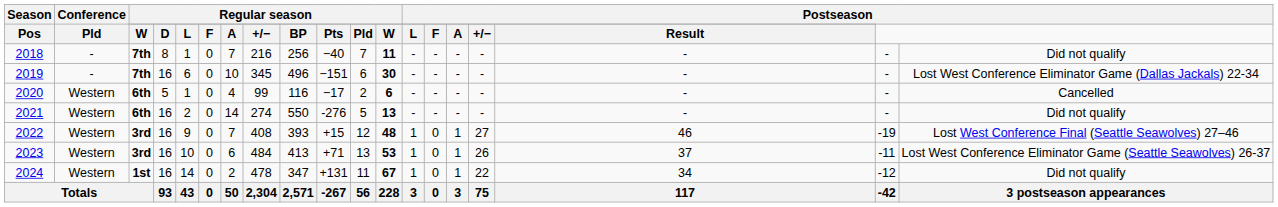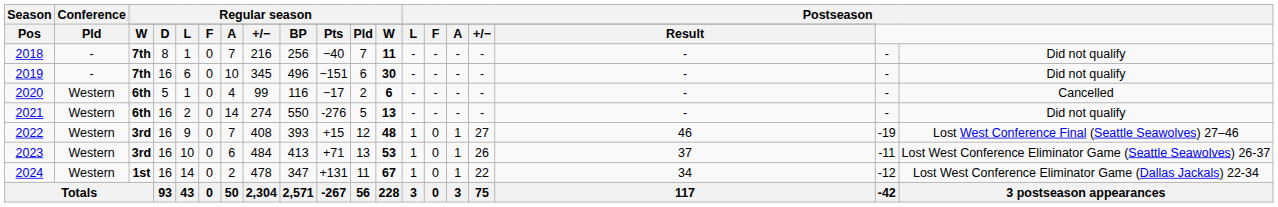 <table class="wikitable" style="text-align:center; font-size: 95%">
 <tr>
 <th rowspan="2">Season</th>
 <th rowspan="2">Conference</th>
 <th colspan="10">Regular season</th>
 <th colspan="8">Postseason</th>
 </tr>
 <tr {| class="wikitable" style="text-align:center;">
 </tr>
 <tr border=1 cellpadding=5 cellspacing=0>
 <th style="width:20px;">Pos</th>
 <th style="width:20px;">Pld</th>
 <th style="width:20px;">W</th>
 <th style="width:20px;">D</th>
 <th style="width:20px;">L</th>
 <th style="width:20px;">F</th>
 <th style="width:20px;">A</th>
 <th style="width:25px;">+/−</th>
 <th style="width:20px;">BP</th>
 <th style="width:20px;">Pts</th>
 <th style="width:20px;">Pld</th>
 <th style="width:20px;">W</th>
 <th style="width:20px;">L</th>
 <th style="width:20px;">F</th>
 <th style="width:20px;">A</th>
 <th style="width:25px;">+/−</th>
 <th style="width:30em; text-align:centre;">Result</th>
 </tr>
 <tr>
 <td><a href='#'>2018</a></td>
 <td>-</td>
 <td><strong>7th</strong></td>
 <td>8</td>
 <td>1</td>
 <td>0</td>
 <td>7</td>
 <td>216</td>
 <td>256</td>
 <td>−40</td>
 <td>7</td>
 <td><strong>11</strong></td>
 <td>-</td>
 <td>-</td>
 <td>-</td>
 <td>-</td>
 <td>-</td>
 <td>-</td>
 <td>Did not qualify</td>
 </tr>
 <tr>
 <td><a href='#'>2019</a></td>
 <td>-</td>
 <td><strong>7th</strong></td>
 <td>16</td>
 <td>6</td>
 <td>0</td>
 <td>10</td>
 <td>345</td>
 <td>496</td>
 <td>−151</td>
 <td>6</td>
 <td><strong>30</strong></td>
 <td>-</td>
 <td>-</td>
 <td>-</td>
 <td>-</td>
 <td>-</td>
 <td>-</td>
-<td>Lost West Conference Eliminator Game (<a href='#'>Dallas Jackals</a>) 22-34</td>
+<td>Did not qualify</td>
 </tr>
 <tr>
 <td><a href='#'>2020</a></td>
 <td>Western</td>
 <td><strong>6th</strong></td>
 <td>5</td>
 <td>1</td>
 <td>0</td>
 <td>4</td>
 <td>99</td>
 <td>116</td>
 <td>−17</td>
 <td>2</td>
 <td><strong>6</strong></td>
 <td>-</td>
 <td>-</td>
 <td>-</td>
 <td>-</td>
 <td>-</td>
 <td>-</td>
 <td>Cancelled</td>
 </tr>
 <tr>
 <td><a href='#'>2021</a></td>
 <td>Western</td>
 <td><strong>6th</strong></td>
 <td>16</td>
 <td>2</td>
 <td>0</td>
 <td>14</td>
 <td>274</td>
 <td>550</td>
 <td>-276</td>
 <td>5</td>
 <td><strong>13</strong></td>
 <td>-</td>
 <td>-</td>
 <td>-</td>
 <td>-</td>
 <td>-</td>
 <td>-</td>
 <td>Did not qualify</td>
 </tr>
 <tr>
 <td><a href='#'>2022</a></td>
 <td>Western</td>
 <td><strong>3rd</strong></td>
 <td>16</td>
 <td>9</td>
 <td>0</td>
 <td>7</td>
 <td>408</td>
 <td>393</td>
 <td>+15</td>
 <td>12</td>
 <td><strong>48</strong></td>
 <td>1</td>
 <td>0</td>
 <td>1</td>
 <td>27</td>
 <td>46</td>
 <td>-19</td>
 <td>Lost <a href='#'>West Conference Final</a> (<a href='#'>Seattle Seawolves</a>) 27–46</td>
 </tr>
 <tr>
 <td><a href='#'>2023</a></td>
 <td>Western</td>
 <td><strong>3rd</strong></td>
 <td>16</td>
 <td>10</td>
 <td>0</td>
 <td>6</td>
 <td>484</td>
 <td>413</td>
 <td>+71</td>
 <td>13</td>
 <td><strong>53</strong></td>
 <td>1</td>
 <td>0</td>
 <td>1</td>
 <td>26</td>
 <td>37</td>
 <td>-11</td>
 <td>Lost West Conference Eliminator Game (<a href='#'>Seattle Seawolves</a>) 26-37</td>
 </tr>
 <tr>
 <td><a href='#'>2024</a></td>
 <td>Western</td>
 <td><strong>1st</strong></td>
 <td>16</td>
 <td>14</td>
 <td>0</td>
 <td>2</td>
 <td>478</td>
 <td>347</td>
 <td>+131</td>
 <td>11</td>
 <td><strong>67</strong></td>
 <td>1</td>
 <td>0</td>
 <td>1</td>
 <td>22</td>
 <td>34</td>
 <td>-12</td>
-<td>Did not qualify</td>
+<td>Lost West Conference Eliminator Game (<a href='#'>Dallas Jackals</a>) 22-34</td>
 </tr>
 <tr align="center">
 <th colspan="3">Totals</th>
 <th>93</th>
 <th>43</th>
 <th>0</th>
 <th>50</th>
 <th>2,304</th>
 <th>2,571</th>
 <th>-267</th>
 <th>56</th>
 <th>228</th>
 <th>3</th>
 <th>0</th>
 <th>3</th>
 <th>75</th>
 <th>117</th>
 <th>-42</th>
 <th>3 postseason appearances</th>
 </tr>
 </table>
